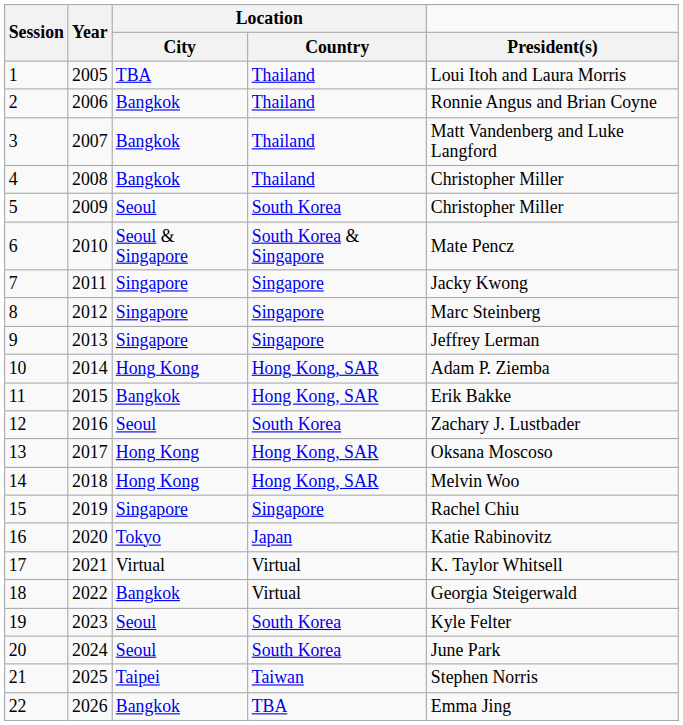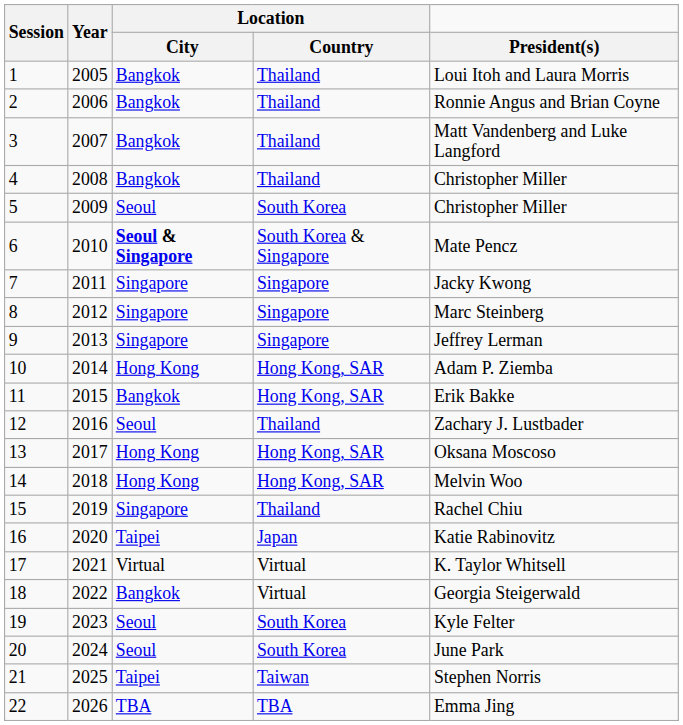 <table class=wikitable>
 <tr>
 <th rowspan="2">Session</th>
 <th rowspan="2">Year</th>
 <th colspan="2">Location</th>
 </tr>
 <tr>
 <th>City</th>
 <th>Country</th>
 <th rowspan="1">President(s)</th>
 </tr>
 <tr>
 <td>1</td>
 <td>2005</td>
-<td><a href='#'>TBA</a></td>
+<td><a href='#'>Bangkok</a></td>
 <td><a href='#'>Thailand</a></td>
 <td>Loui Itoh and Laura Morris</td>
 </tr>
 <tr>
 <td>2</td>
 <td>2006</td>
 <td><a href='#'>Bangkok</a></td>
 <td><a href='#'>Thailand</a></td>
 <td>Ronnie Angus and Brian Coyne</td>
 </tr>
 <tr>
 <td>3</td>
 <td>2007</td>
 <td><a href='#'>Bangkok</a></td>
 <td><a href='#'>Thailand</a></td>
 <td>Matt Vandenberg and Luke Langford</td>
 </tr>
 <tr>
 <td>4</td>
 <td>2008</td>
 <td><a href='#'>Bangkok</a></td>
 <td><a href='#'>Thailand</a></td>
 <td>Christopher Miller</td>
 </tr>
 <tr>
 <td>5</td>
 <td>2009</td>
 <td><a href='#'>Seoul</a></td>
 <td><a href='#'>South Korea</a></td>
 <td>Christopher Miller</td>
 </tr>
 <tr>
 <td>6</td>
 <td>2010</td>
-<td><a href='#'>Seoul</a> & <a href='#'>Singapore</a></td>
+<td><strong><a href='#'>Seoul</a> & <a href='#'>Singapore</a></strong></td>
 <td><a href='#'>South Korea</a> & <a href='#'>Singapore</a></td>
 <td>Mate Pencz</td>
 </tr>
 <tr>
 <td>7</td>
 <td>2011</td>
 <td><a href='#'>Singapore</a></td>
 <td><a href='#'>Singapore</a></td>
 <td>Jacky Kwong</td>
 </tr>
 <tr>
 <td>8</td>
 <td>2012</td>
 <td><a href='#'>Singapore</a></td>
 <td><a href='#'>Singapore</a></td>
 <td>Marc Steinberg</td>
 </tr>
 <tr>
 <td>9</td>
 <td>2013</td>
 <td><a href='#'>Singapore</a></td>
 <td><a href='#'>Singapore</a></td>
 <td>Jeffrey Lerman</td>
 </tr>
 <tr>
 <td>10</td>
 <td>2014</td>
 <td><a href='#'>Hong Kong</a></td>
 <td><a href='#'>Hong Kong, SAR</a></td>
 <td>Adam P. Ziemba</td>
 </tr>
 <tr>
 <td>11</td>
 <td>2015</td>
 <td><a href='#'>Bangkok</a></td>
 <td><a href='#'>Hong Kong, SAR</a></td>
 <td>Erik Bakke</td>
 </tr>
 <tr>
 <td>12</td>
 <td>2016</td>
 <td><a href='#'>Seoul</a></td>
-<td><a href='#'>South Korea</a></td>
+<td><a href='#'>Thailand</a></td>
 <td>Zachary J. Lustbader</td>
 </tr>
 <tr>
 <td>13</td>
 <td>2017</td>
 <td><a href='#'>Hong Kong</a></td>
 <td><a href='#'>Hong Kong, SAR</a></td>
 <td>Oksana Moscoso</td>
 </tr>
 <tr>
 <td>14</td>
 <td>2018</td>
 <td><a href='#'>Hong Kong</a></td>
 <td><a href='#'>Hong Kong, SAR</a></td>
 <td>Melvin Woo</td>
 </tr>
 <tr>
 <td>15</td>
 <td>2019</td>
 <td><a href='#'>Singapore</a></td>
-<td><a href='#'>Singapore</a></td>
+<td><a href='#'>Thailand</a></td>
 <td>Rachel Chiu</td>
 </tr>
 <tr>
 <td>16</td>
 <td>2020</td>
-<td><a href='#'>Tokyo</a></td>
+<td><a href='#'>Taipei</a></td>
 <td><a href='#'>Japan</a></td>
 <td>Katie Rabinovitz</td>
 </tr>
 <tr>
 <td>17</td>
 <td>2021</td>
 <td>Virtual</td>
 <td>Virtual</td>
 <td>K. Taylor Whitsell</td>
 </tr>
 <tr>
 <td>18</td>
 <td>2022</td>
 <td><a href='#'>Bangkok</a></td>
 <td>Virtual</td>
 <td>Georgia Steigerwald</td>
 </tr>
 <tr>
 <td>19</td>
 <td>2023</td>
 <td><a href='#'>Seoul</a></td>
 <td><a href='#'>South Korea</a></td>
 <td>Kyle Felter</td>
 </tr>
 <tr>
 <td>20</td>
 <td>2024</td>
 <td><a href='#'>Seoul</a></td>
 <td><a href='#'>South Korea</a></td>
 <td>June Park</td>
 </tr>
 <tr>
 <td>21</td>
 <td>2025</td>
 <td><a href='#'>Taipei</a></td>
 <td><a href='#'>Taiwan</a></td>
 <td>Stephen Norris</td>
 </tr>
 <tr>
 <td>22</td>
 <td>2026</td>
-<td><a href='#'>Bangkok</a></td>
+<td><a href='#'>TBA</a></td>
 <td><a href='#'>TBA</a></td>
 <td>Emma Jing</td>
 </tr>
 </table>
